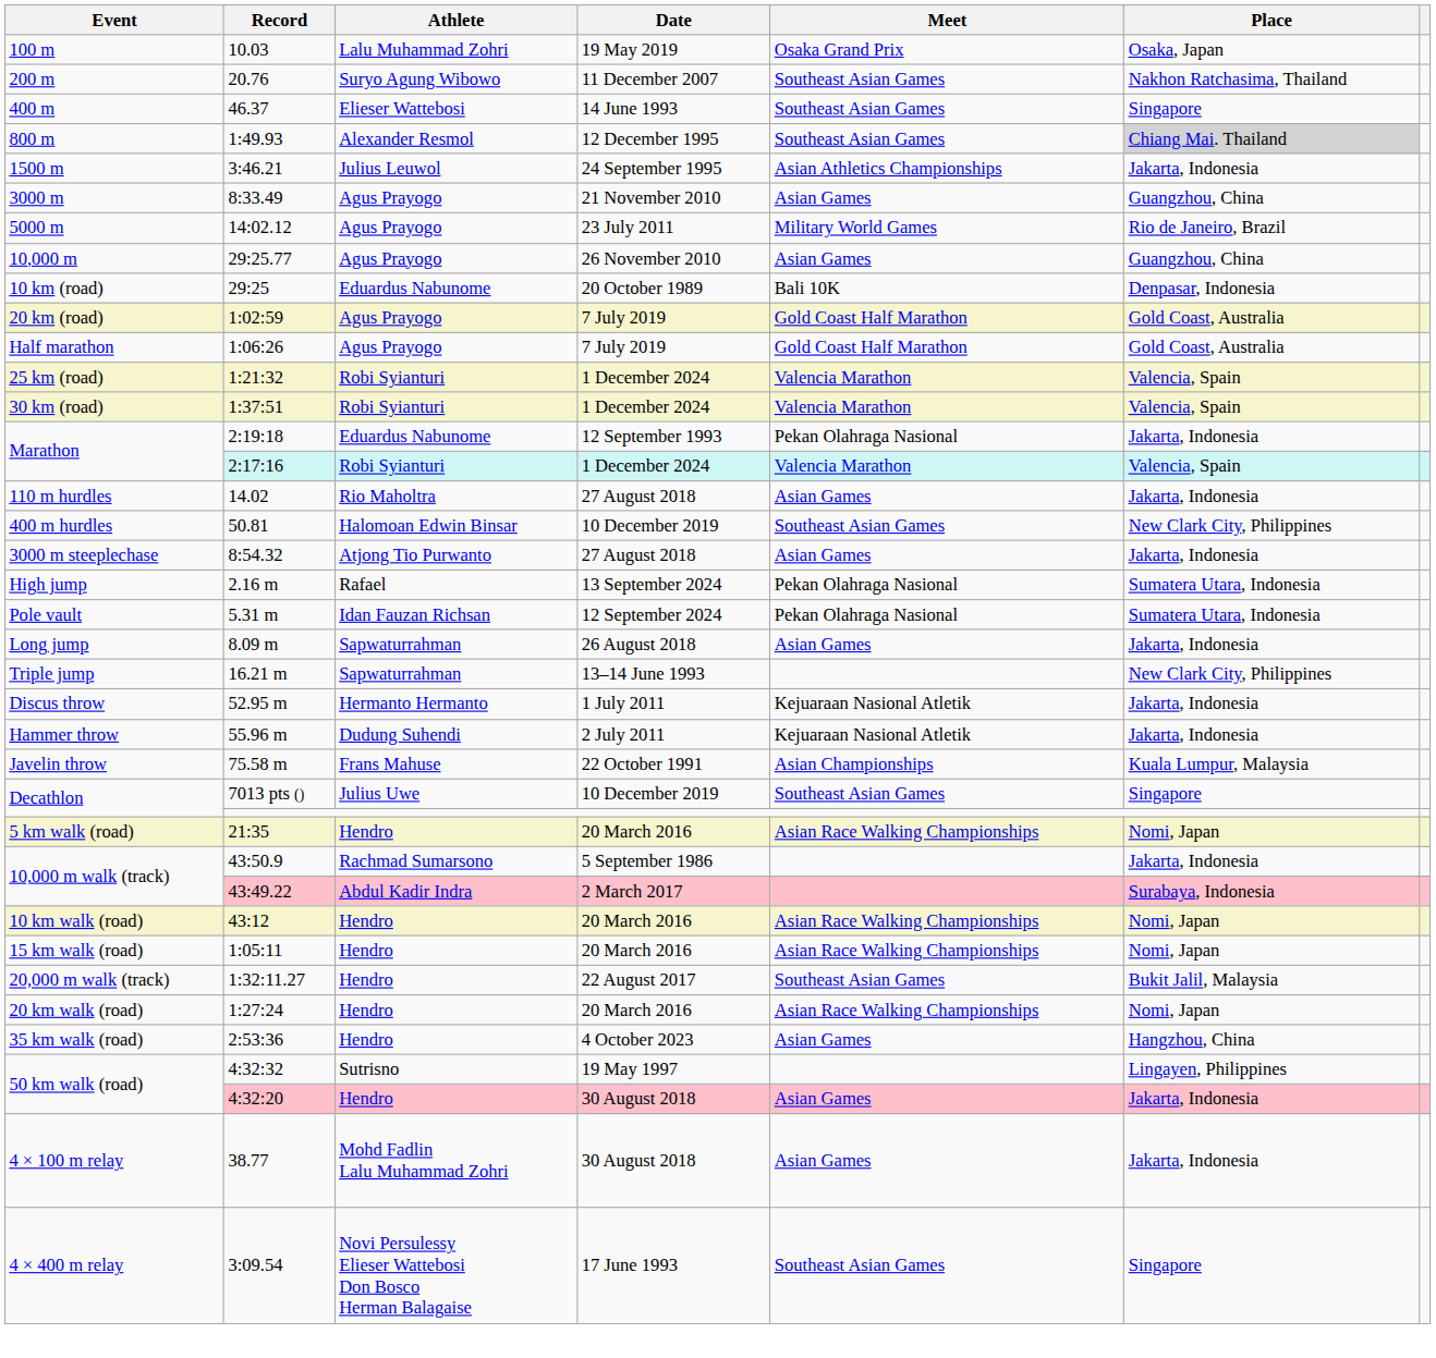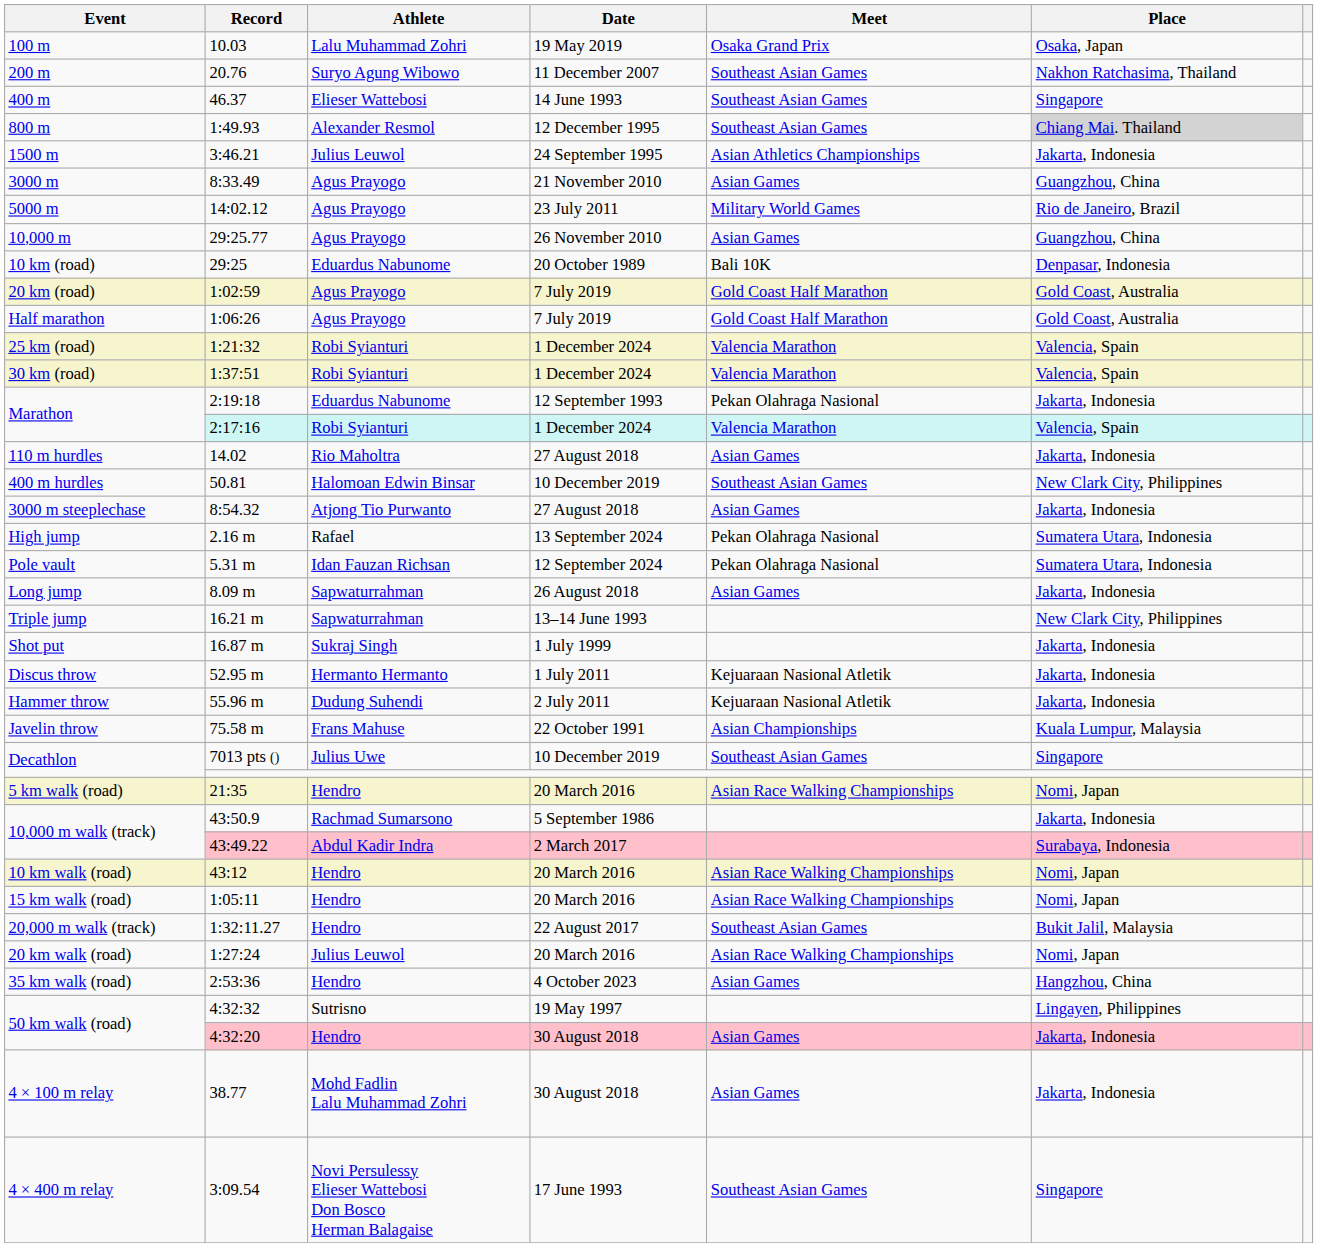 <table class="wikitable" style="font-size:95%; width: 95%;">
 <tr>
 <th>Event</th>
 <th>Record</th>
 <th>Athlete</th>
 <th>Date</th>
 <th>Meet</th>
 <th>Place</th>
 <th></th>
 </tr>
 <tr>
 <td><a href='#'>100 m</a></td>
 <td>10.03 </td>
 <td><a href='#'>Lalu Muhammad Zohri</a></td>
 <td>19 May 2019</td>
 <td><a href='#'>Osaka Grand Prix</a></td>
 <td><a href='#'>Osaka</a>, Japan</td>
 <td></td>
 </tr>
 <tr>
 <td><a href='#'>200 m</a></td>
 <td>20.76 </td>
 <td><a href='#'>Suryo Agung Wibowo</a></td>
 <td>11 December 2007</td>
 <td><a href='#'>Southeast Asian Games</a></td>
 <td><a href='#'>Nakhon Ratchasima</a>, Thailand</td>
 <td></td>
 </tr>
 <tr>
 <td><a href='#'>400 m</a></td>
 <td>46.37</td>
 <td><a href='#'>Elieser Wattebosi</a></td>
 <td>14 June 1993</td>
 <td><a href='#'>Southeast Asian Games</a></td>
 <td><a href='#'>Singapore</a></td>
 <td></td>
 </tr>
 <tr>
 <td><a href='#'>800 m</a></td>
 <td>1:49.93</td>
 <td><a href='#'>Alexander Resmol</a></td>
 <td>12 December 1995</td>
 <td><a href='#'>Southeast Asian Games</a></td>
 <td style="background: lightgrey;"><a href='#'>Chiang Mai</a>. Thailand</td>
 <td></td>
 </tr>
 <tr>
 <td><a href='#'>1500 m</a></td>
 <td>3:46.21</td>
 <td><a href='#'>Julius Leuwol</a></td>
 <td>24 September 1995</td>
 <td><a href='#'>Asian Athletics Championships</a></td>
 <td><a href='#'>Jakarta</a>, Indonesia</td>
 <td></td>
 </tr>
 <tr>
 <td><a href='#'>3000 m</a></td>
 <td>8:33.49</td>
 <td><a href='#'>Agus Prayogo</a></td>
 <td>21 November 2010</td>
 <td><a href='#'>Asian Games</a></td>
 <td><a href='#'>Guangzhou</a>, China</td>
 <td></td>
 </tr>
 <tr>
 <td><a href='#'>5000 m</a></td>
 <td>14:02.12</td>
 <td><a href='#'>Agus Prayogo</a></td>
 <td>23 July 2011</td>
 <td><a href='#'>Military World Games</a></td>
 <td><a href='#'>Rio de Janeiro</a>, Brazil</td>
 <td></td>
 </tr>
 <tr>
 <td><a href='#'>10,000 m</a></td>
 <td>29:25.77</td>
 <td><a href='#'>Agus Prayogo</a></td>
 <td>26 November 2010</td>
 <td><a href='#'>Asian Games</a></td>
 <td><a href='#'>Guangzhou</a>, China</td>
 <td></td>
 </tr>
 <tr>
 <td><a href='#'>10 km</a> (road)</td>
 <td>29:25</td>
 <td><a href='#'>Eduardus Nabunome</a></td>
 <td>20 October 1989</td>
 <td>Bali 10K</td>
 <td><a href='#'>Denpasar</a>, Indonesia</td>
 <td></td>
 </tr>
 <tr style="background:#f6F5CE;">
 <td><a href='#'>20 km</a> (road)</td>
 <td>1:02:59</td>
 <td><a href='#'>Agus Prayogo</a></td>
 <td>7 July 2019</td>
 <td><a href='#'>Gold Coast Half Marathon</a></td>
 <td><a href='#'>Gold Coast</a>, Australia</td>
 <td></td>
 </tr>
 <tr>
 <td><a href='#'>Half marathon</a></td>
 <td>1:06:26</td>
 <td><a href='#'>Agus Prayogo</a></td>
 <td>7 July 2019</td>
 <td><a href='#'>Gold Coast Half Marathon</a></td>
 <td><a href='#'>Gold Coast</a>, Australia</td>
 <td></td>
 </tr>
 <tr style="background:#f6F5CE;">
 <td><a href='#'>25 km</a> (road)</td>
 <td>1:21:32</td>
 <td><a href='#'>Robi Syianturi</a></td>
 <td>1 December 2024</td>
 <td><a href='#'>Valencia Marathon</a></td>
 <td><a href='#'>Valencia</a>, Spain</td>
 <td></td>
 </tr>
 <tr style="background:#f6F5CE;">
 <td><a href='#'>30 km</a> (road)</td>
 <td>1:37:51</td>
 <td><a href='#'>Robi Syianturi</a></td>
 <td>1 December 2024</td>
 <td><a href='#'>Valencia Marathon</a></td>
 <td><a href='#'>Valencia</a>, Spain</td>
 <td></td>
 </tr>
 <tr>
 <td rowspan=2><a href='#'>Marathon</a></td>
 <td>2:19:18</td>
 <td><a href='#'>Eduardus Nabunome</a></td>
 <td>12 September 1993</td>
 <td>Pekan Olahraga Nasional</td>
 <td><a href='#'>Jakarta</a>, Indonesia</td>
 <td></td>
 </tr>
 <tr bgcolor=#CEF6F5>
 <td>2:17:16</td>
 <td><a href='#'>Robi Syianturi</a></td>
 <td>1 December 2024</td>
 <td><a href='#'>Valencia Marathon</a></td>
 <td><a href='#'>Valencia</a>, Spain</td>
 <td></td>
 </tr>
 <tr>
 <td><a href='#'>110 m hurdles</a></td>
 <td>14.02 </td>
 <td><a href='#'>Rio Maholtra</a></td>
 <td>27 August 2018</td>
 <td><a href='#'>Asian Games</a></td>
 <td><a href='#'>Jakarta</a>, Indonesia</td>
 <td></td>
 </tr>
 <tr>
 <td><a href='#'>400 m hurdles</a></td>
 <td>50.81</td>
 <td><a href='#'>Halomoan Edwin Binsar</a></td>
 <td>10 December 2019</td>
 <td><a href='#'>Southeast Asian Games</a></td>
 <td><a href='#'>New Clark City</a>, Philippines</td>
 <td></td>
 </tr>
 <tr>
 <td><a href='#'>3000 m steeplechase</a></td>
 <td>8:54.32</td>
 <td><a href='#'>Atjong Tio Purwanto</a></td>
 <td>27 August 2018</td>
 <td><a href='#'>Asian Games</a></td>
 <td><a href='#'>Jakarta</a>, Indonesia</td>
 <td></td>
 </tr>
 <tr>
 <td><a href='#'>High jump</a></td>
 <td>2.16 m</td>
 <td>Rafael</td>
 <td>13 September 2024</td>
 <td>Pekan Olahraga Nasional</td>
 <td><a href='#'>Sumatera Utara</a>, Indonesia</td>
 <td></td>
 </tr>
 <tr>
 <td><a href='#'>Pole vault</a></td>
 <td>5.31 m</td>
 <td><a href='#'>Idan Fauzan Richsan</a></td>
 <td>12 September 2024</td>
 <td>Pekan Olahraga Nasional</td>
 <td><a href='#'>Sumatera Utara</a>, Indonesia</td>
 <td></td>
 </tr>
 <tr>
 <td><a href='#'>Long jump</a></td>
 <td>8.09 m </td>
 <td><a href='#'>Sapwaturrahman</a></td>
 <td>26 August 2018</td>
 <td><a href='#'>Asian Games</a></td>
 <td><a href='#'>Jakarta</a>, Indonesia</td>
 <td></td>
 </tr>
 <tr>
 <td><a href='#'>Triple jump</a></td>
 <td>16.21 m </td>
 <td><a href='#'>Sapwaturrahman</a></td>
 <td>13–14 June 1993</td>
 <td></td>
 <td><a href='#'>New Clark City</a>, Philippines</td>
 <td></td>
 </tr>
 <tr>
+<td><a href='#'>Shot put</a></td>
+<td>16.87 m</td>
+<td><a href='#'>Sukraj Singh</a></td>
+<td>1 July 1999</td>
+<td></td>
+<td><a href='#'>Jakarta</a>, Indonesia</td>
+<td></td>
+</tr>
+<tr>
 <td><a href='#'>Discus throw</a></td>
 <td>52.95 m</td>
 <td><a href='#'>Hermanto Hermanto</a></td>
 <td>1 July 2011</td>
 <td>Kejuaraan Nasional Atletik</td>
 <td><a href='#'>Jakarta</a>, Indonesia</td>
 <td></td>
 </tr>
 <tr>
 <td><a href='#'>Hammer throw</a></td>
 <td>55.96 m</td>
 <td><a href='#'>Dudung Suhendi</a></td>
 <td>2 July 2011</td>
 <td>Kejuaraan Nasional Atletik</td>
 <td><a href='#'>Jakarta</a>, Indonesia</td>
 <td></td>
 </tr>
 <tr>
 <td><a href='#'>Javelin throw</a></td>
 <td>75.58 m</td>
 <td><a href='#'>Frans Mahuse</a></td>
 <td>22 October 1991</td>
 <td><a href='#'>Asian Championships</a></td>
 <td><a href='#'>Kuala Lumpur</a>, Malaysia</td>
 <td></td>
 </tr>
 <tr>
 <td rowspan=2><a href='#'>Decathlon</a></td>
 <td>7013 pts <small>()</small></td>
 <td><a href='#'>Julius Uwe</a></td>
 <td>10 December 2019</td>
 <td><a href='#'>Southeast Asian Games</a></td>
 <td><a href='#'>Singapore</a></td>
 <td></td>
 </tr>
 <tr>
 <td colspan=5></td>
 <td></td>
 </tr>
 <tr style="background:#f6F5CE;">
 <td><a href='#'>5 km walk</a> (road)</td>
 <td>21:35</td>
 <td><a href='#'>Hendro</a></td>
 <td>20 March 2016</td>
 <td><a href='#'>Asian Race Walking Championships</a></td>
 <td><a href='#'>Nomi</a>, Japan</td>
 <td></td>
 </tr>
 <tr>
 <td rowspan=2><a href='#'>10,000 m walk</a> (track)</td>
 <td>43:50.9</td>
 <td><a href='#'>Rachmad Sumarsono</a></td>
 <td>5 September 1986</td>
 <td></td>
 <td><a href='#'>Jakarta</a>, Indonesia</td>
 <td></td>
 </tr>
 <tr style="background:pink">
 <td>43:49.22</td>
 <td><a href='#'>Abdul Kadir Indra</a></td>
 <td>2 March 2017</td>
 <td></td>
 <td><a href='#'>Surabaya</a>, Indonesia</td>
 <td></td>
 </tr>
 <tr style="background:#f6F5CE;">
 <td><a href='#'>10 km walk</a> (road)</td>
 <td>43:12</td>
 <td><a href='#'>Hendro</a></td>
 <td>20 March 2016</td>
 <td><a href='#'>Asian Race Walking Championships</a></td>
 <td><a href='#'>Nomi</a>, Japan</td>
 <td></td>
 </tr>
 <tr>
 <td><a href='#'>15 km walk</a> (road)</td>
 <td>1:05:11</td>
 <td><a href='#'>Hendro</a></td>
 <td>20 March 2016</td>
 <td><a href='#'>Asian Race Walking Championships</a></td>
 <td><a href='#'>Nomi</a>, Japan</td>
 <td></td>
 </tr>
 <tr>
 <td><a href='#'>20,000 m walk</a> (track)</td>
 <td>1:32:11.27</td>
 <td><a href='#'>Hendro</a></td>
 <td>22 August 2017</td>
 <td><a href='#'>Southeast Asian Games</a></td>
 <td><a href='#'>Bukit Jalil</a>, Malaysia</td>
 <td></td>
 </tr>
 <tr>
 <td><a href='#'>20 km walk</a> (road)</td>
 <td>1:27:24</td>
-<td><a href='#'>Hendro</a></td>
+<td><a href='#'>Julius Leuwol</a></td>
 <td>20 March 2016</td>
 <td><a href='#'>Asian Race Walking Championships</a></td>
 <td><a href='#'>Nomi</a>, Japan</td>
 <td></td>
 </tr>
 <tr>
 <td><a href='#'>35 km walk</a> (road)</td>
 <td>2:53:36</td>
 <td><a href='#'>Hendro</a></td>
 <td>4 October 2023</td>
 <td><a href='#'>Asian Games</a></td>
 <td><a href='#'>Hangzhou</a>, China</td>
 <td></td>
 </tr>
 <tr>
 <td rowspan=2><a href='#'>50 km walk</a> (road)</td>
 <td>4:32:32</td>
 <td>Sutrisno</td>
 <td>19 May 1997</td>
 <td></td>
 <td><a href='#'>Lingayen</a>, Philippines</td>
 <td></td>
 </tr>
 <tr style="background:pink">
 <td>4:32:20</td>
 <td><a href='#'>Hendro</a></td>
 <td>30 August 2018</td>
 <td><a href='#'>Asian Games</a></td>
 <td><a href='#'>Jakarta</a>, Indonesia</td>
 <td></td>
 </tr>
 <tr>
 <td><a href='#'>4 × 100 m relay</a></td>
 <td>38.77</td>
 <td><br><a href='#'>Mohd Fadlin</a><br><a href='#'>Lalu Muhammad Zohri</a><br><br></td>
 <td>30 August 2018</td>
 <td><a href='#'>Asian Games</a></td>
 <td><a href='#'>Jakarta</a>, Indonesia</td>
 <td></td>
 </tr>
 <tr>
 <td><a href='#'>4 × 400 m relay</a></td>
 <td>3:09.54</td>
 <td><br><a href='#'>Novi Persulessy</a><br><a href='#'>Elieser Wattebosi</a><br><a href='#'>Don Bosco</a><br><a href='#'>Herman Balagaise</a></td>
 <td>17 June 1993</td>
 <td><a href='#'>Southeast Asian Games</a></td>
 <td><a href='#'>Singapore</a></td>
 <td></td>
 </tr>
 </table>
